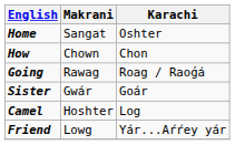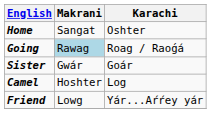 <table class="wikitable" style="font-size: 100%">
 <tr>
 <th><a href='#'>English</a></th>
 <th>Makrani</th>
 <th>Karachi</th>
 </tr>
 <tr>
 <td><strong><em>Home</em></strong></td>
 <td>Sangat</td>
 <td>Oshter</td>
 </tr>
 <tr>
-<td><strong><em>How</em></strong></td>
-<td>Chown</td>
-<td>Chon</td>
-</tr>
-<tr>
 <td><strong><em>Going</em></strong></td>
-<td>Rawag</td>
+<td style="background: lightblue;">Rawag</td>
 <td>Roag / Raoǵá</td>
 </tr>
 <tr>
 <td><strong><em>Sister</em></strong></td>
 <td>Gwár</td>
 <td>Goár</td>
 </tr>
 <tr>
 <td><strong><em>Camel</em></strong></td>
 <td>Hoshter</td>
 <td>Log</td>
 </tr>
 <tr>
 <td><strong><em>Friend</em></strong></td>
 <td>Lowg</td>
 <td>Yár...Aŕŕey yár</td>
 </tr>
 <tr>
 </tr>
 </table>
